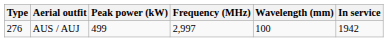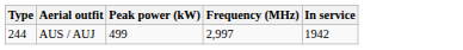 <table class="wikitable">
 <tr>
 <th>Type</th>
 <th>Aerial outfit</th>
 <th>Peak power (kW)</th>
 <th>Frequency (MHz)</th>
-<th>Wavelength (mm)</th>
 <th>In service</th>
 </tr>
 <tr>
-<td>276</td>
+<td>244</td>
 <td>AUS / AUJ</td>
 <td>499</td>
 <td>2,997</td>
-<td>100</td>
 <td>1942</td>
 </tr>
 </table>
